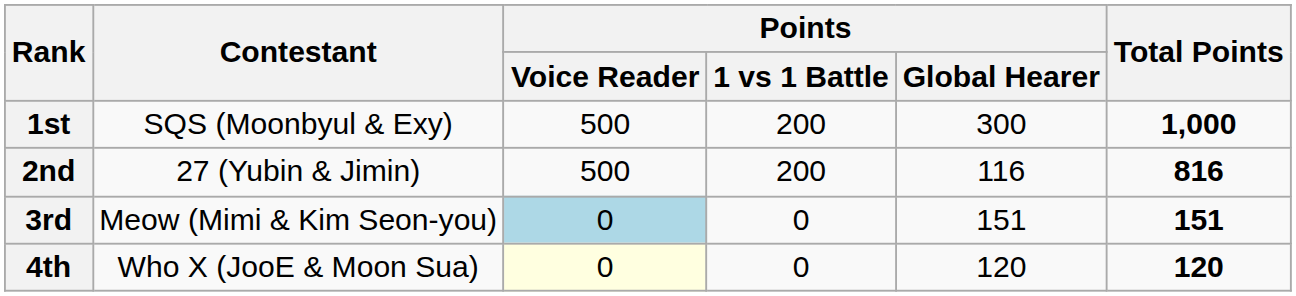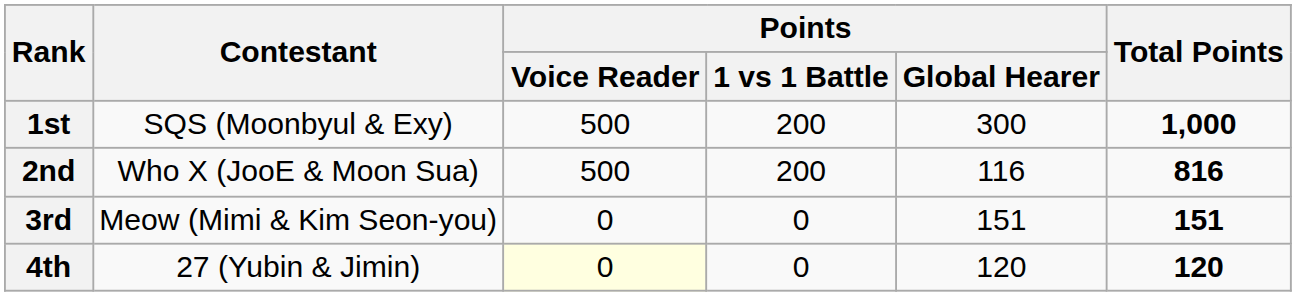 <table class="wikitable plainrowheaders sortable" style="text-align:center;">
 <tr>
 <th rowspan="2" scope="col">Rank</th>
 <th rowspan="2" scope="col">Contestant</th>
 <th colspan="3">Points</th>
 <th rowspan="2" scope="col">Total Points</th>
 </tr>
 <tr>
 <th>Voice Reader</th>
 <th>1 vs 1 Battle</th>
 <th>Global Hearer</th>
 </tr>
 <tr>
 <th>1st</th>
 <td>SQS (Moonbyul & Exy)</td>
 <td>500</td>
 <td>200</td>
 <td>300</td>
 <td><strong>1,000</strong></td>
 </tr>
 <tr>
 <th>2nd</th>
-<td>27 (Yubin & Jimin)</td>
+<td>Who X (JooE & Moon Sua)</td>
 <td>500</td>
 <td>200</td>
 <td>116</td>
 <td><strong>816</strong></td>
 </tr>
 <tr>
 <th>3rd</th>
 <td>Meow (Mimi & Kim Seon-you)</td>
-<td style="background: lightblue;">0</td>
+<td>0</td>
 <td>0</td>
 <td>151</td>
 <td><strong>151</strong></td>
 </tr>
 <tr>
 <th>4th</th>
-<td>Who X (JooE & Moon Sua)</td>
+<td>27 (Yubin & Jimin)</td>
 <td style="background: lightyellow;">0</td>
 <td>0</td>
 <td>120</td>
 <td><strong>120</strong></td>
 </tr>
 </table>
